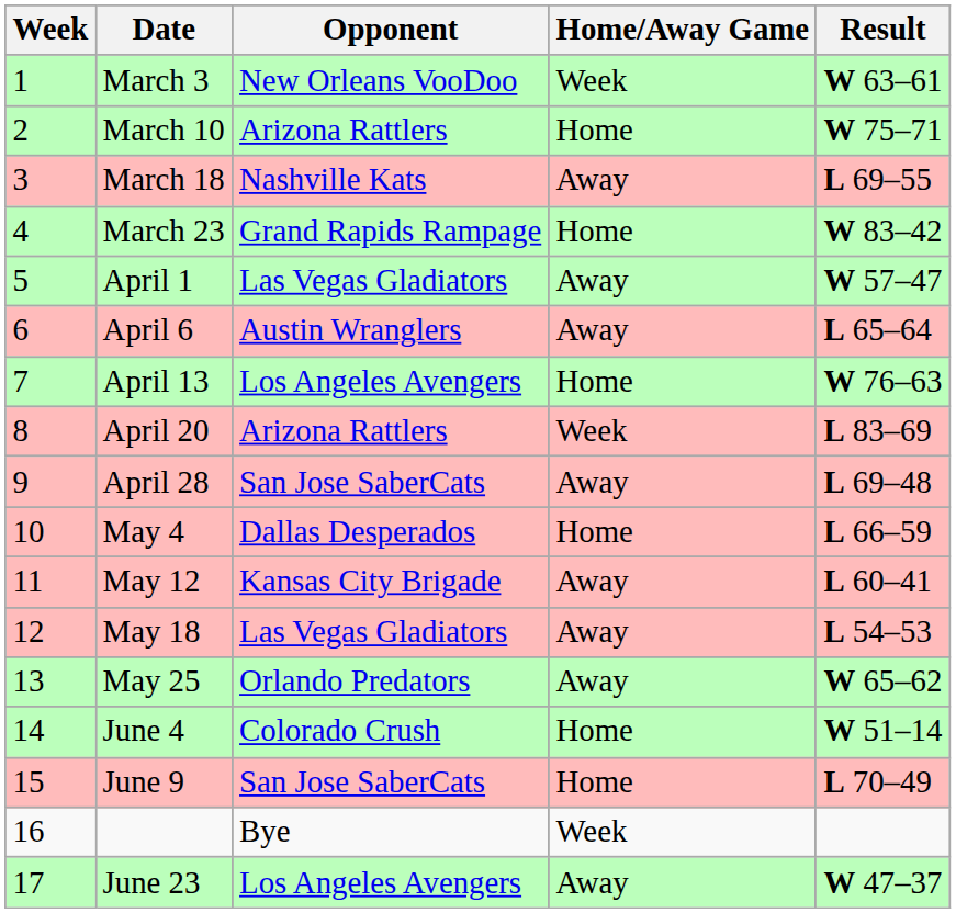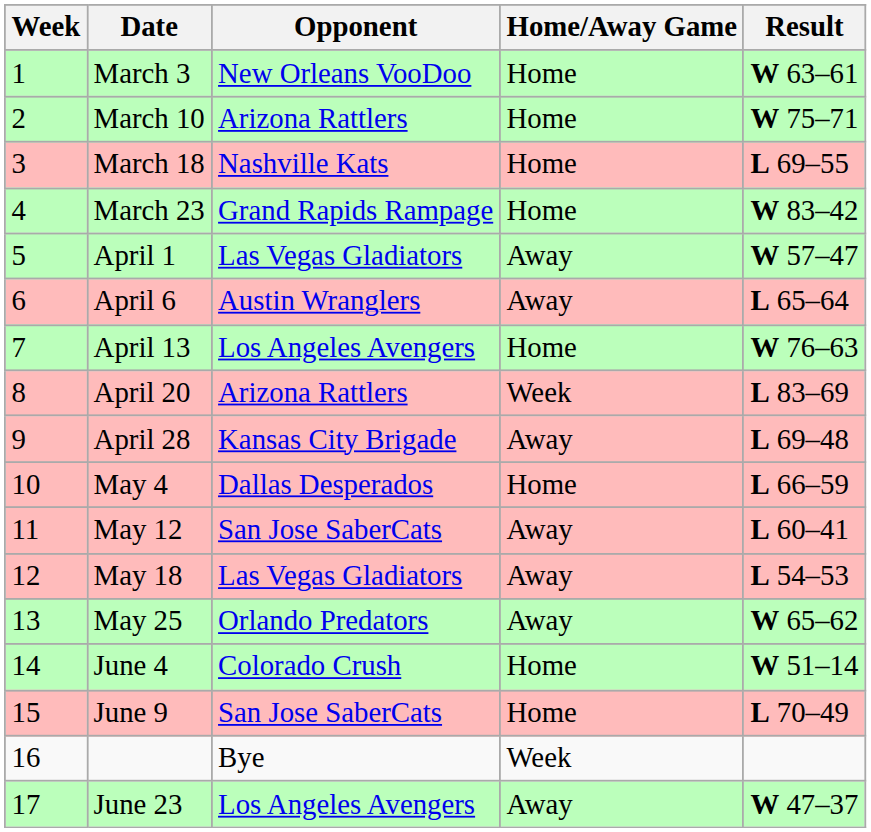 <table class="wikitable">
 <tr>
 <th>Week</th>
 <th>Date</th>
 <th>Opponent</th>
 <th>Home/Away Game</th>
 <th>Result</th>
 </tr>
 <tr bgcolor="bbffbb">
 <td>1</td>
 <td>March 3</td>
 <td><a href='#'>New Orleans VooDoo</a></td>
-<td>Week</td>
+<td>Home</td>
 <td><strong>W</strong> 63–61</td>
 </tr>
 <tr bgcolor="bbffbb">
 <td>2</td>
 <td>March 10</td>
 <td><a href='#'>Arizona Rattlers</a></td>
 <td>Home</td>
 <td><strong>W</strong> 75–71</td>
 </tr>
 <tr bgcolor="ffbbbb">
 <td>3</td>
 <td>March 18</td>
 <td><a href='#'>Nashville Kats</a></td>
-<td>Away</td>
+<td>Home</td>
 <td><strong>L</strong> 69–55</td>
 </tr>
 <tr bgcolor="bbffbb">
 <td>4</td>
 <td>March 23</td>
 <td><a href='#'>Grand Rapids Rampage</a></td>
 <td>Home</td>
 <td><strong>W</strong> 83–42</td>
 </tr>
 <tr bgcolor="bbffbb">
 <td>5</td>
 <td>April 1</td>
 <td><a href='#'>Las Vegas Gladiators</a></td>
 <td>Away</td>
 <td><strong>W</strong> 57–47</td>
 </tr>
 <tr bgcolor="ffbbbb">
 <td>6</td>
 <td>April 6</td>
 <td><a href='#'>Austin Wranglers</a></td>
 <td>Away</td>
 <td><strong>L</strong> 65–64</td>
 </tr>
 <tr bgcolor="bbffbb">
 <td>7</td>
 <td>April 13</td>
 <td><a href='#'>Los Angeles Avengers</a></td>
 <td>Home</td>
 <td><strong>W</strong> 76–63</td>
 </tr>
 <tr bgcolor="ffbbbb">
 <td>8</td>
 <td>April 20</td>
 <td><a href='#'>Arizona Rattlers</a></td>
 <td>Week</td>
 <td><strong>L</strong> 83–69</td>
 </tr>
 <tr bgcolor="ffbbbb">
 <td>9</td>
 <td>April 28</td>
-<td><a href='#'>San Jose SaberCats</a></td>
+<td><a href='#'>Kansas City Brigade</a></td>
 <td>Away</td>
 <td><strong>L</strong> 69–48</td>
 </tr>
 <tr bgcolor="ffbbbb">
 <td>10</td>
 <td>May 4</td>
 <td><a href='#'>Dallas Desperados</a></td>
 <td>Home</td>
 <td><strong>L</strong> 66–59</td>
 </tr>
 <tr bgcolor="ffbbbb">
 <td>11</td>
 <td>May 12</td>
-<td><a href='#'>Kansas City Brigade</a></td>
+<td><a href='#'>San Jose SaberCats</a></td>
 <td>Away</td>
 <td><strong>L</strong> 60–41</td>
 </tr>
 <tr bgcolor="ffbbbb">
 <td>12</td>
 <td>May 18</td>
 <td><a href='#'>Las Vegas Gladiators</a></td>
 <td>Away</td>
 <td><strong>L</strong> 54–53</td>
 </tr>
 <tr bgcolor="bbffbb">
 <td>13</td>
 <td>May 25</td>
 <td><a href='#'>Orlando Predators</a></td>
 <td>Away</td>
 <td><strong>W</strong> 65–62</td>
 </tr>
 <tr bgcolor="bbffbb">
 <td>14</td>
 <td>June 4</td>
 <td><a href='#'>Colorado Crush</a></td>
 <td>Home</td>
 <td><strong>W</strong> 51–14</td>
 </tr>
 <tr bgcolor="ffbbbb">
 <td>15</td>
 <td>June 9</td>
 <td><a href='#'>San Jose SaberCats</a></td>
 <td>Home</td>
 <td><strong>L</strong> 70–49</td>
 </tr>
 <tr>
 <td>16</td>
 <td></td>
 <td>Bye</td>
 <td>Week</td>
 <td></td>
 </tr>
 <tr bgcolor="bbffbb">
 <td>17</td>
 <td>June 23</td>
 <td><a href='#'>Los Angeles Avengers</a></td>
 <td>Away</td>
 <td><strong>W</strong> 47–37</td>
 </tr>
 </table>
